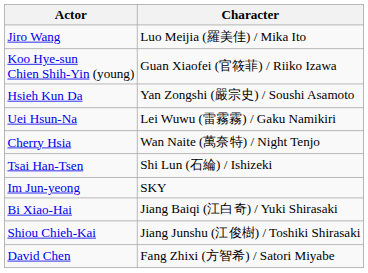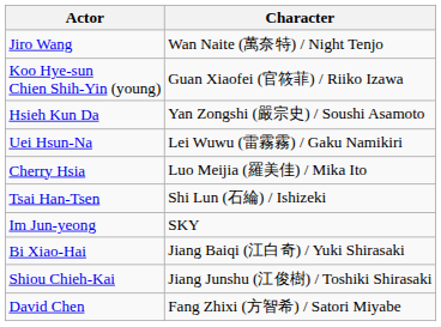 <table class="wikitable">
 <tr>
 <th>Actor</th>
 <th>Character</th>
 </tr>
 <tr>
 <td><a href='#'>Jiro Wang</a></td>
-<td>Luo Meijia (羅美佳) / Mika Ito</td>
+<td>Wan Naite (萬奈特) / Night Tenjo</td>
 </tr>
 <tr>
 <td><a href='#'>Koo Hye-sun</a><br><a href='#'>Chien Shih-Yin</a> (young)</td>
 <td>Guan Xiaofei (官筱菲) / Riiko Izawa</td>
 </tr>
 <tr>
 <td><a href='#'>Hsieh Kun Da</a></td>
 <td>Yan Zongshi (嚴宗史) / Soushi Asamoto</td>
 </tr>
 <tr>
 <td><a href='#'>Uei Hsun-Na</a></td>
 <td>Lei Wuwu (雷霧霧) / Gaku Namikiri</td>
 </tr>
 <tr>
 <td><a href='#'>Cherry Hsia</a></td>
-<td>Wan Naite (萬奈特) / Night Tenjo</td>
+<td>Luo Meijia (羅美佳) / Mika Ito</td>
 </tr>
 <tr>
 <td><a href='#'>Tsai Han-Tsen</a></td>
 <td>Shi Lun (石綸) / Ishizeki</td>
 </tr>
 <tr>
 <td><a href='#'>Im Jun-yeong</a></td>
 <td>SKY</td>
 </tr>
 <tr>
 <td><a href='#'>Bi Xiao-Hai</a></td>
 <td>Jiang Baiqi (江白奇) / Yuki Shirasaki</td>
 </tr>
 <tr>
 <td><a href='#'>Shiou Chieh-Kai</a></td>
 <td>Jiang Junshu (江俊樹) / Toshiki Shirasaki</td>
 </tr>
 <tr>
 <td><a href='#'>David Chen</a></td>
 <td>Fang Zhixi (方智希) / Satori Miyabe</td>
 </tr>
 </table>
